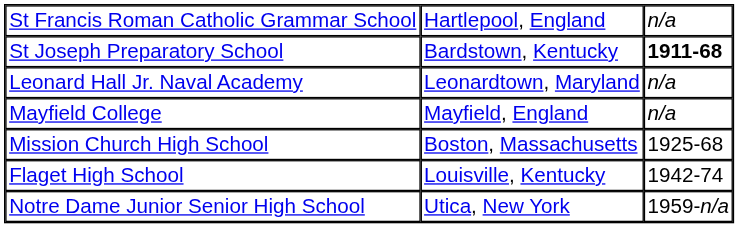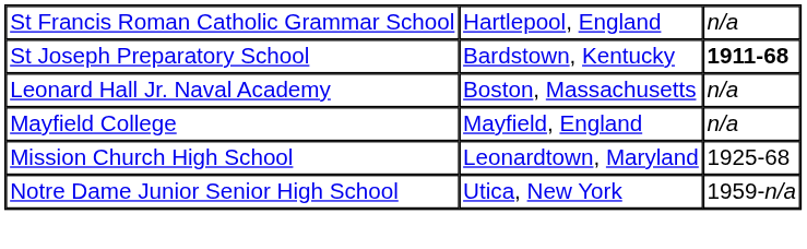 <table border="1" bordercolor="black" cellpadding="2" cellspacing="0">
 <tr ---->
 <td><a href='#'>St Francis Roman Catholic Grammar School</a></td>
 <td><a href='#'>Hartlepool</a>, <a href='#'>England</a></td>
 <td><em>n/a</em></td>
 </tr>
 <tr ---->
 <td><a href='#'>St Joseph Preparatory School</a></td>
 <td><a href='#'>Bardstown</a>, <a href='#'>Kentucky</a></td>
 <td><strong>1911-68</strong></td>
 </tr>
 <tr ---->
 <td><a href='#'>Leonard Hall Jr. Naval Academy</a></td>
-<td><a href='#'>Leonardtown</a>, <a href='#'>Maryland</a></td>
+<td><a href='#'>Boston</a>, <a href='#'>Massachusetts</a></td>
 <td><em>n/a</em></td>
 </tr>
 <tr ---->
 <td><a href='#'>Mayfield College</a></td>
 <td><a href='#'>Mayfield</a>, <a href='#'>England</a></td>
 <td><em>n/a</em></td>
 </tr>
 <tr>
 <td><a href='#'>Mission Church High School</a></td>
-<td><a href='#'>Boston</a>, <a href='#'>Massachusetts</a></td>
+<td><a href='#'>Leonardtown</a>, <a href='#'>Maryland</a></td>
 <td>1925-68</td>
-</tr>
-<tr>
-<td><a href='#'>Flaget High School</a></td>
-<td><a href='#'>Louisville</a>, <a href='#'>Kentucky</a></td>
-<td>1942-74</td>
 </tr>
 <tr>
 <td><a href='#'>Notre Dame Junior Senior High School</a></td>
 <td><a href='#'>Utica</a>, <a href='#'>New York</a></td>
 <td>1959-<em>n/a</em></td>
 </tr>
 </table>
